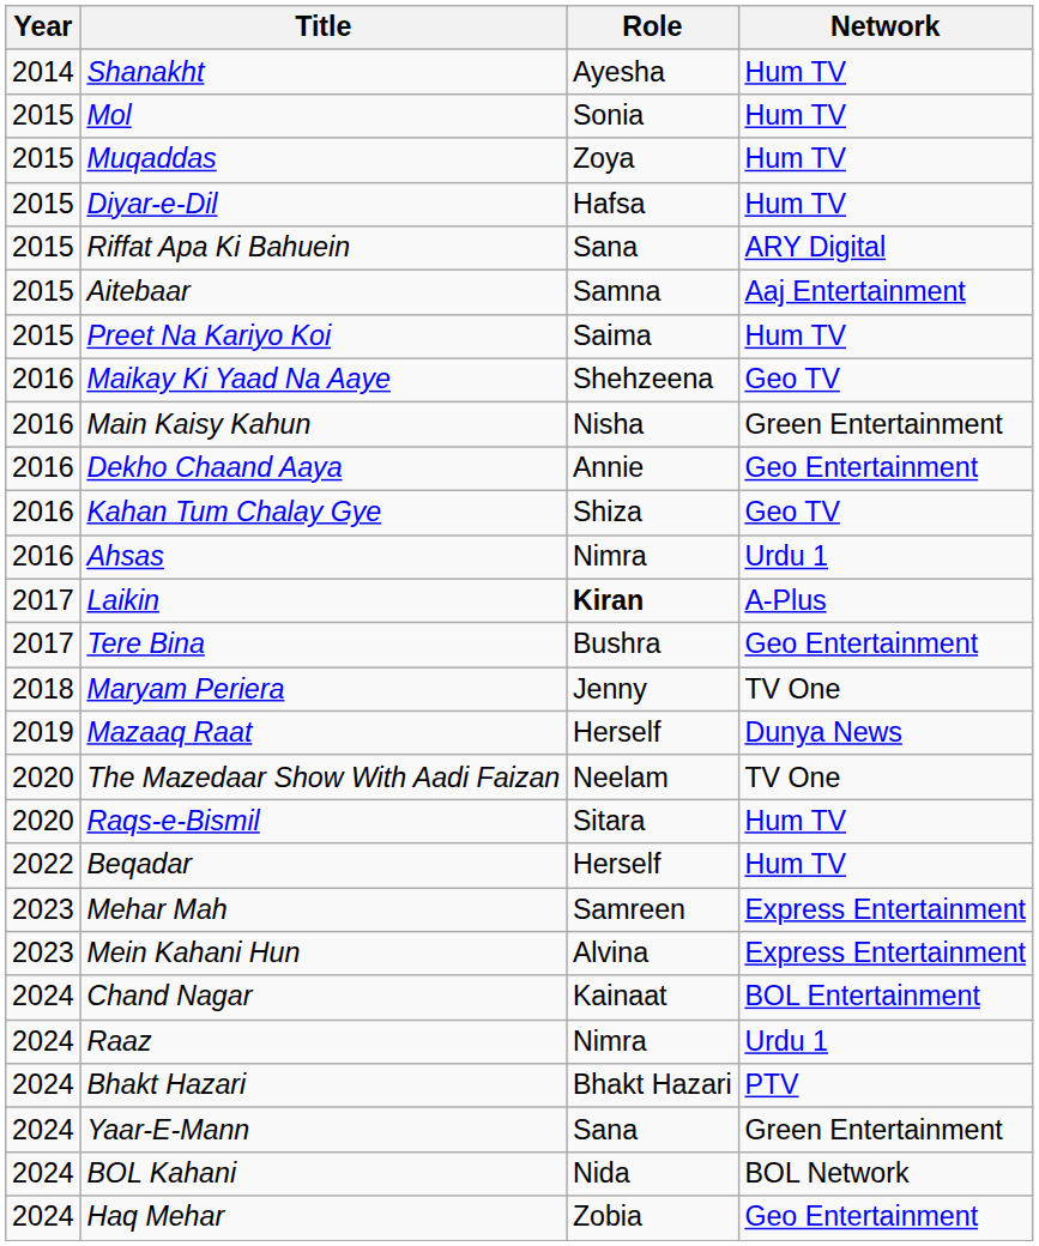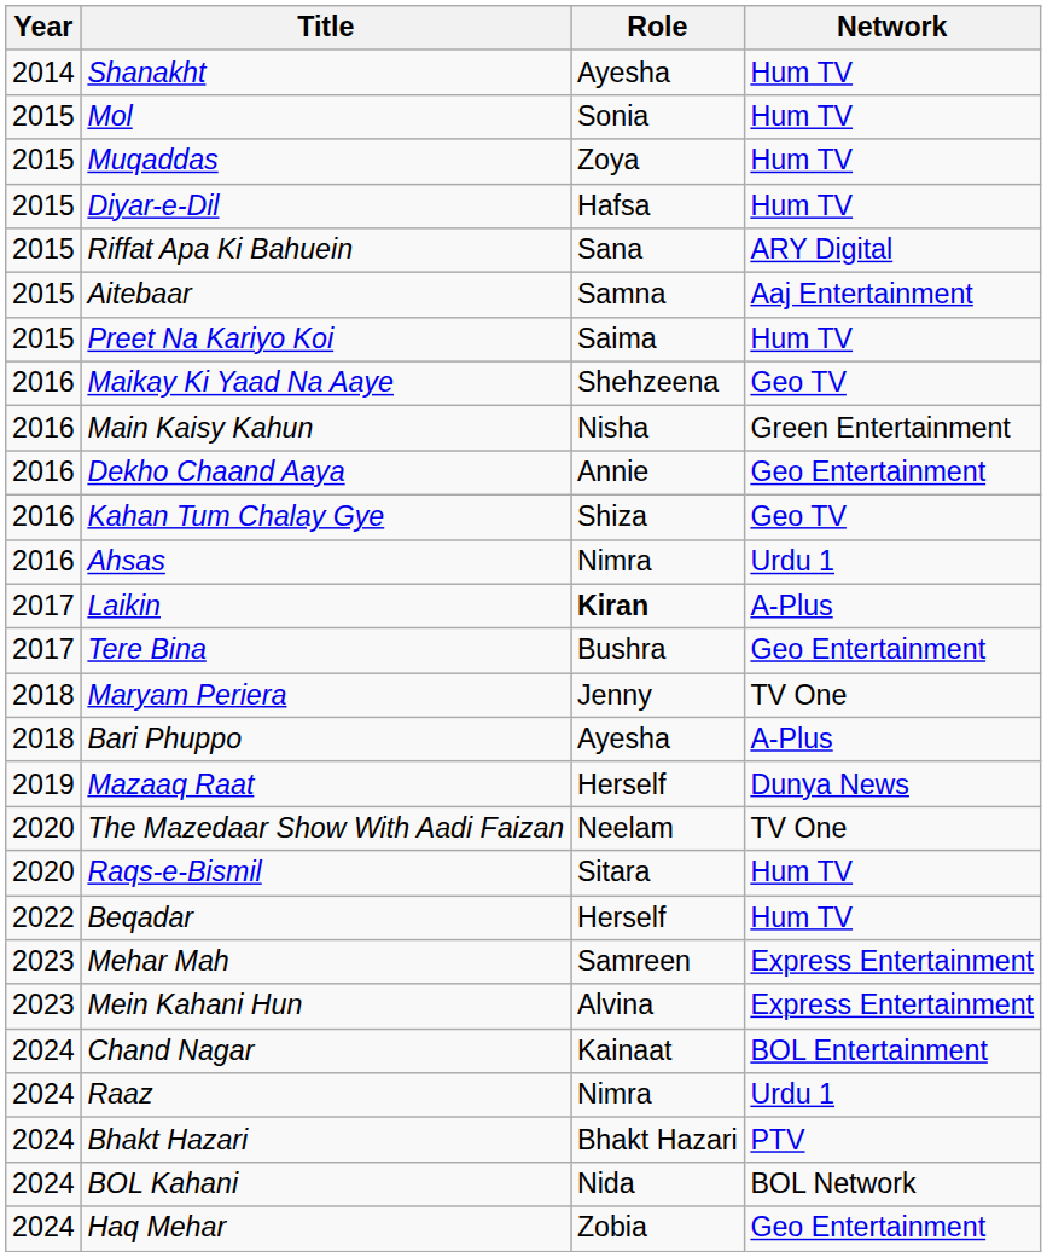 <table class="wikitable sortable plainrowheaders">
 <tr style="text-align:center;">
 <th scope="col">Year</th>
 <th scope="col">Title</th>
 <th scope="col">Role</th>
 <th scope="col">Network</th>
 </tr>
 <tr>
 <td>2014</td>
 <td><em><a href='#'>Shanakht</a></em></td>
 <td>Ayesha</td>
 <td><a href='#'>Hum TV</a></td>
 </tr>
 <tr>
 <td>2015</td>
 <td><em><a href='#'>Mol</a></em></td>
 <td>Sonia</td>
 <td><a href='#'>Hum TV</a></td>
 </tr>
 <tr>
 <td>2015</td>
 <td><em><a href='#'>Muqaddas</a></em></td>
 <td>Zoya</td>
 <td><a href='#'>Hum TV</a></td>
 </tr>
 <tr>
 <td>2015</td>
 <td><em><a href='#'>Diyar-e-Dil</a></em></td>
 <td>Hafsa</td>
 <td><a href='#'>Hum TV</a></td>
 </tr>
 <tr>
 <td>2015</td>
 <td><em>Riffat Apa Ki Bahuein</em></td>
 <td>Sana</td>
 <td><a href='#'>ARY Digital</a></td>
 </tr>
 <tr>
 <td>2015</td>
 <td><em>Aitebaar</em></td>
 <td>Samna</td>
 <td><a href='#'>Aaj Entertainment</a></td>
 </tr>
 <tr>
 <td>2015</td>
 <td><em><a href='#'>Preet Na Kariyo Koi</a></em></td>
 <td>Saima</td>
 <td><a href='#'>Hum TV</a></td>
 </tr>
 <tr>
 <td>2016</td>
 <td><em><a href='#'>Maikay Ki Yaad Na Aaye</a></em></td>
 <td>Shehzeena</td>
 <td><a href='#'>Geo TV</a></td>
 </tr>
 <tr>
 <td>2016</td>
 <td><em>Main Kaisy Kahun</em></td>
 <td>Nisha</td>
 <td>Green Entertainment</td>
 </tr>
 <tr>
 <td>2016</td>
 <td><em><a href='#'>Dekho Chaand Aaya</a></em></td>
 <td>Annie</td>
 <td><a href='#'>Geo Entertainment</a></td>
 </tr>
 <tr>
 <td>2016</td>
 <td><em><a href='#'>Kahan Tum Chalay Gye</a></em></td>
 <td>Shiza</td>
 <td><a href='#'>Geo TV</a></td>
 </tr>
 <tr>
 <td>2016</td>
 <td><em><a href='#'>Ahsas</a></em></td>
 <td>Nimra</td>
 <td><a href='#'>Urdu 1</a></td>
 </tr>
 <tr>
 <td>2017</td>
 <td><em><a href='#'>Laikin</a></em></td>
 <td><strong>Kiran</strong></td>
 <td><a href='#'>A-Plus</a></td>
 </tr>
 <tr>
 <td>2017</td>
 <td><em><a href='#'>Tere Bina</a></em></td>
 <td>Bushra</td>
 <td><a href='#'>Geo Entertainment</a></td>
 </tr>
 <tr>
 <td>2018</td>
 <td><em><a href='#'>Maryam Periera</a></em></td>
 <td>Jenny</td>
 <td>TV One</td>
 </tr>
 <tr>
+<td>2018</td>
+<td><em>Bari Phuppo</em></td>
+<td>Ayesha</td>
+<td><a href='#'>A-Plus</a></td>
+</tr>
+<tr>
 <td>2019</td>
 <td><em><a href='#'>Mazaaq Raat</a></em></td>
 <td>Herself</td>
 <td><a href='#'>Dunya News</a></td>
 </tr>
 <tr>
 <td>2020</td>
 <td><em>The Mazedaar Show With Aadi Faizan</em></td>
 <td>Neelam</td>
 <td>TV One</td>
 </tr>
 <tr>
 <td>2020</td>
 <td><em><a href='#'>Raqs-e-Bismil</a></em></td>
 <td>Sitara</td>
 <td><a href='#'>Hum TV</a></td>
 </tr>
 <tr>
 <td>2022</td>
 <td><em>Beqadar</em></td>
 <td>Herself</td>
 <td><a href='#'>Hum TV</a></td>
 </tr>
 <tr>
 <td>2023</td>
 <td><em>Mehar Mah</em></td>
 <td>Samreen</td>
 <td><a href='#'>Express Entertainment</a></td>
 </tr>
 <tr>
 <td>2023</td>
 <td><em>Mein Kahani Hun</em></td>
 <td>Alvina</td>
 <td><a href='#'>Express Entertainment</a></td>
 </tr>
 <tr>
 <td>2024</td>
 <td><em>Chand Nagar</em></td>
 <td>Kainaat</td>
 <td><a href='#'>BOL Entertainment</a></td>
 </tr>
 <tr>
 <td>2024</td>
 <td><em>Raaz</em></td>
 <td>Nimra</td>
 <td><a href='#'>Urdu 1</a></td>
 </tr>
 <tr>
 <td>2024</td>
 <td><em>Bhakt Hazari</em></td>
 <td>Bhakt Hazari</td>
 <td><a href='#'>PTV</a></td>
 </tr>
 <tr>
 <td>2024</td>
-<td><em>Yaar-E-Mann</em></td>
-<td>Sana</td>
-<td>Green Entertainment</td>
-</tr>
-<tr>
-<td>2024</td>
 <td><em>BOL Kahani</em></td>
 <td>Nida</td>
 <td>BOL Network</td>
 </tr>
 <tr>
 <td>2024</td>
 <td><em>Haq Mehar</em></td>
 <td>Zobia</td>
 <td><a href='#'>Geo Entertainment</a></td>
 </tr>
 </table>
